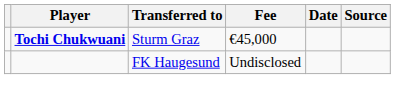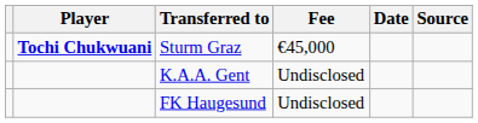 <table class="wikitable plainrowheaders sortable">
 <tr>
 <th></th>
 <th scope="col">Player</th>
 <th>Transferred to</th>
 <th style="width: 80px;">Fee</th>
 <th scope="col">Date</th>
 <th scope="col">Source</th>
 </tr>
 <tr>
 <td align="center"></td>
 <td><strong> <a href='#'>Tochi Chukwuani</a></strong></td>
 <td> <a href='#'>Sturm Graz</a></td>
 <td>€45,000</td>
 <td></td>
 <td></td>
 </tr>
 <tr>
 <td align="center"></td>
+<td></td>
+<td> <a href='#'>K.A.A. Gent</a></td>
+<td>Undisclosed</td>
+<td></td>
+<td></td>
+</tr>
+<tr>
+<td align="center"></td>
 <td> </td>
 <td> <a href='#'>FK Haugesund</a></td>
 <td>Undisclosed</td>
 <td></td>
 <td></td>
 </tr>
 </table>
